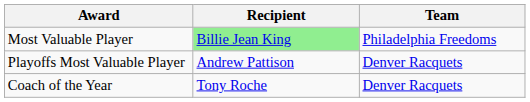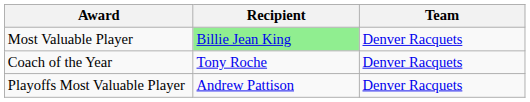 <table class="wikitable" style="text-align:left">
 <tr>
 <th width="200px">Award</th>
 <th width="175px">Recipient</th>
 <th width="175px">Team</th>
 </tr>
 <tr>
 <td>Most Valuable Player</td>
 <td style="background: lightgreen;"><a href='#'>Billie Jean King</a></td>
-<td><a href='#'>Philadelphia Freedoms</a></td>
-</tr>
-<tr>
-<td>Playoffs Most Valuable Player</td>
-<td><a href='#'>Andrew Pattison</a></td>
 <td><a href='#'>Denver Racquets</a></td>
 </tr>
 <tr>
 <td>Coach of the Year</td>
 <td><a href='#'>Tony Roche</a></td>
 <td><a href='#'>Denver Racquets</a></td>
 </tr>
+<tr>
+<td>Playoffs Most Valuable Player</td>
+<td><a href='#'>Andrew Pattison</a></td>
+<td><a href='#'>Denver Racquets</a></td>
+</tr>
 </table>
